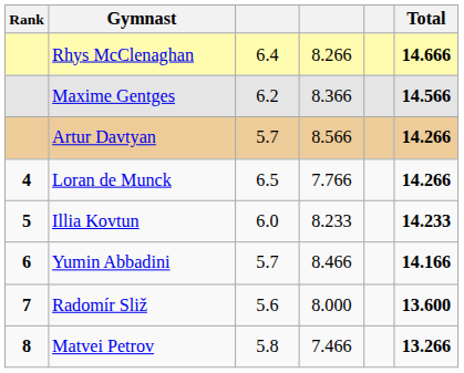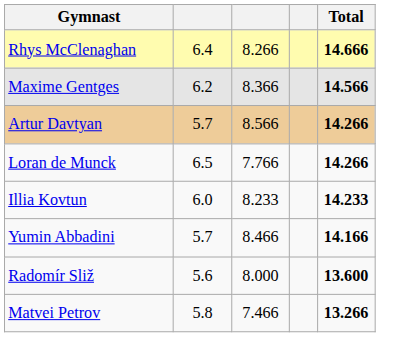 <table style="text-align:center;" class="wikitable sortable">
 <tr>
-<th scope="col" style="width:15px;"><small>Rank</small></th>
 <th scope="col" style="width:160px;">Gymnast</th>
 <th scope="col" style="width:50px;"><small></small></th>
 <th scope="col" style="width:50px;"><small></small></th>
 <th scope="col" style="width:20px;"><small></small></th>
 <th scope="col" style="width:50px;">Total</th>
 </tr>
 <tr style="background:#fffcaf;">
-<td scope="row" style="text-align:center"><strong></strong></td>
 <td style="height:30px; text-align:left;"> <a href='#'>Rhys McClenaghan</a></td>
 <td>6.4</td>
 <td>8.266</td>
 <td></td>
 <td><strong>14.666</strong></td>
 </tr>
 <tr style="background:#e5e5e5;">
-<td scope="row" style="text-align:center"><strong></strong></td>
 <td style="height:30px; text-align:left;"> <a href='#'>Maxime Gentges</a></td>
 <td>6.2</td>
 <td>8.366</td>
 <td></td>
 <td><strong>14.566</strong></td>
 </tr>
 <tr style="background:#ec9;">
-<td scope="row" style="text-align:center"><strong></strong></td>
 <td style="height:30px; text-align:left;"> <a href='#'>Artur Davtyan</a></td>
 <td>5.7</td>
 <td>8.566</td>
 <td></td>
 <td><strong>14.266</strong></td>
 </tr>
 <tr>
-<td scope="row" style="text-align:center"><strong>4</strong></td>
 <td style="height:30px; text-align:left;"> <a href='#'>Loran de Munck</a></td>
 <td>6.5</td>
 <td>7.766</td>
 <td></td>
 <td><strong>14.266</strong></td>
 </tr>
 <tr>
-<td scope="row" style="text-align:center"><strong>5</strong></td>
 <td style="height:30px; text-align:left;"> <a href='#'>Illia Kovtun</a></td>
 <td>6.0</td>
 <td>8.233</td>
 <td></td>
 <td><strong>14.233</strong></td>
 </tr>
 <tr>
-<td scope="row" style="text-align:center"><strong>6</strong></td>
 <td style="height:30px; text-align:left;"> <a href='#'>Yumin Abbadini</a></td>
 <td>5.7</td>
 <td>8.466</td>
 <td></td>
 <td><strong>14.166</strong></td>
 </tr>
 <tr>
-<td scope="row" style="text-align:center"><strong>7</strong></td>
 <td style="height:30px; text-align:left;"> <a href='#'>Radomír Sliž</a></td>
 <td>5.6</td>
 <td>8.000</td>
 <td></td>
 <td><strong>13.600</strong></td>
 </tr>
 <tr>
-<td scope="row" style="text-align:center"><strong>8</strong></td>
 <td style="height:30px; text-align:left;"> <a href='#'>Matvei Petrov</a></td>
 <td>5.8</td>
 <td>7.466</td>
 <td></td>
 <td><strong>13.266</strong></td>
 </tr>
 </table>
